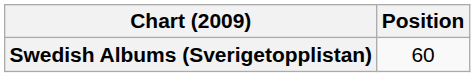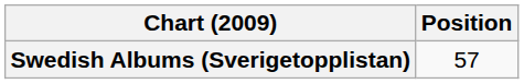 <table class="wikitable plainrowheaders" style="text-align:center">
 <tr>
 <th scope="col">Chart (2009)</th>
 <th scope="col">Position</th>
 </tr>
 <tr>
 <th scope="row">Swedish Albums (Sverigetopplistan)</th>
-<td>60</td>
+<td>57</td>
 </tr>
 </table>
